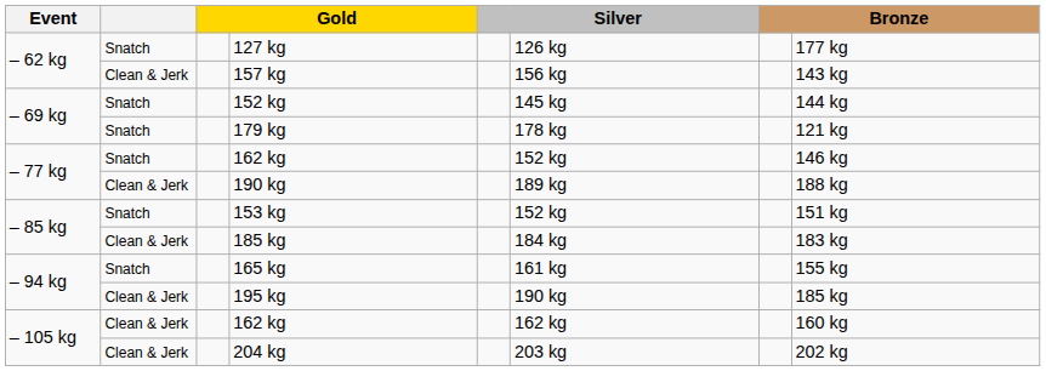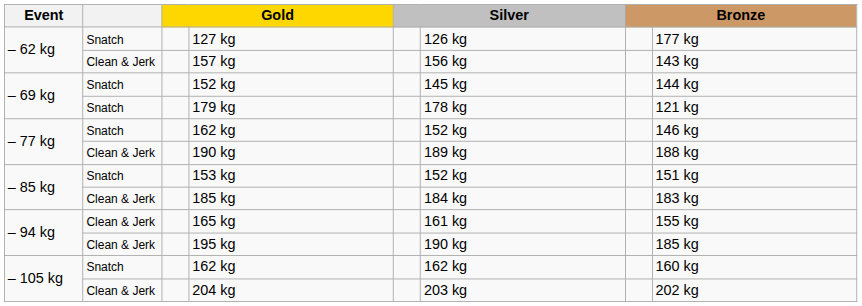 <table class="wikitable">
 <tr>
 <th width="80">Event</th>
 <th width="80"></th>
 <td colspan="2" bgcolor="gold" align="center" width="250"><strong>Gold</strong></td>
 <td colspan="2" bgcolor=silver  align="center" width="250"><strong>Silver</strong></td>
 <td colspan="2" bgcolor="#cc9966" align="center" width="250"><strong>Bronze</strong></td>
 </tr>
 <tr>
 <td rowspan=2>– 62 kg<br></td>
 <td><small>Snatch</small></td>
 <td></td>
 <td>127 kg</td>
 <td></td>
 <td>126 kg</td>
 <td></td>
 <td>177 kg</td>
 </tr>
 <tr>
 <td><small>Clean & Jerk</small></td>
 <td></td>
 <td>157 kg</td>
 <td></td>
 <td>156 kg</td>
 <td></td>
 <td>143 kg</td>
 </tr>
 <tr>
 <td rowspan=2>– 69 kg<br></td>
 <td><small>Snatch</small></td>
 <td></td>
 <td>152 kg</td>
 <td></td>
 <td>145 kg</td>
 <td></td>
 <td>144 kg</td>
 </tr>
 <tr>
 <td><small>Snatch</small></td>
 <td></td>
 <td>179 kg</td>
 <td></td>
 <td>178 kg</td>
 <td></td>
 <td>121 kg</td>
 </tr>
 <tr>
 <td rowspan=2>– 77 kg<br></td>
 <td><small>Snatch</small></td>
 <td></td>
 <td>162 kg</td>
 <td></td>
 <td>152 kg</td>
 <td></td>
 <td>146 kg</td>
 </tr>
 <tr>
 <td><small>Clean & Jerk</small></td>
 <td></td>
 <td>190 kg</td>
 <td></td>
 <td>189 kg</td>
 <td></td>
 <td>188 kg</td>
 </tr>
 <tr>
 <td rowspan=2>– 85 kg<br></td>
 <td><small>Snatch</small></td>
 <td></td>
 <td>153 kg</td>
 <td></td>
 <td>152 kg</td>
 <td></td>
 <td>151 kg</td>
 </tr>
 <tr>
 <td><small>Clean & Jerk</small></td>
 <td></td>
 <td>185 kg</td>
 <td></td>
 <td>184 kg</td>
 <td></td>
 <td>183 kg</td>
 </tr>
 <tr>
 <td rowspan=2>– 94 kg<br></td>
-<td><small>Snatch</small></td>
+<td><small>Clean & Jerk</small></td>
 <td></td>
 <td>165 kg</td>
 <td></td>
 <td>161 kg</td>
 <td></td>
 <td>155 kg</td>
 </tr>
 <tr>
 <td><small>Clean & Jerk</small></td>
 <td></td>
 <td>195 kg</td>
 <td></td>
 <td>190 kg</td>
 <td></td>
 <td>185 kg</td>
 </tr>
 <tr>
 <td rowspan=2>– 105 kg<br></td>
-<td><small>Clean & Jerk</small></td>
+<td><small>Snatch</small></td>
 <td></td>
 <td>162 kg</td>
 <td></td>
 <td>162 kg</td>
 <td></td>
 <td>160 kg</td>
 </tr>
 <tr>
 <td><small>Clean & Jerk</small></td>
 <td></td>
 <td>204 kg</td>
 <td></td>
 <td>203 kg</td>
 <td></td>
 <td>202 kg</td>
 </tr>
 </table>
